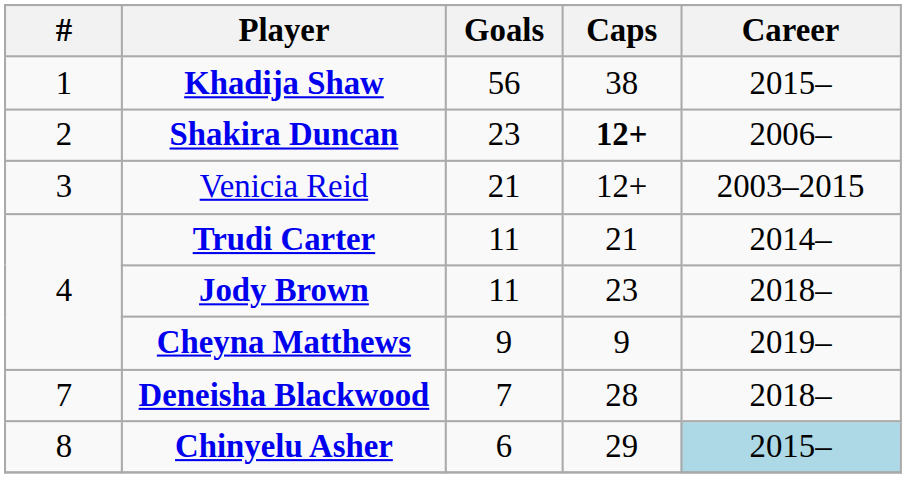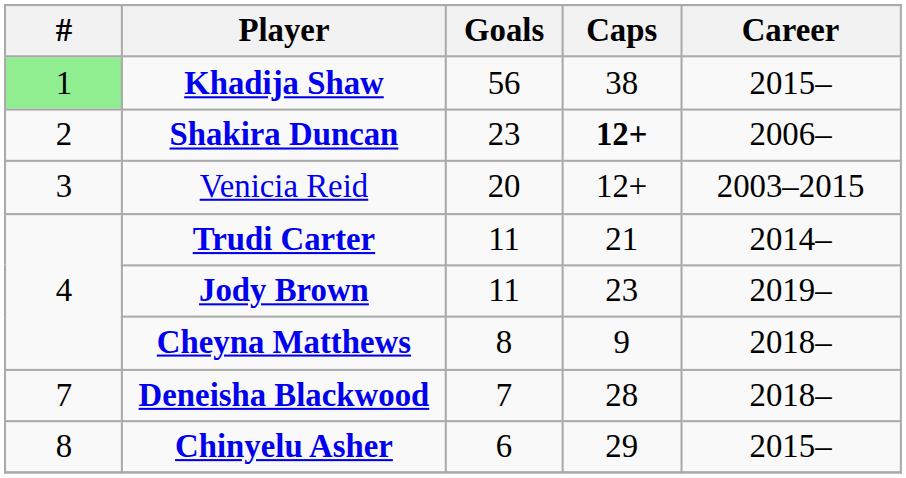 <table class="wikitable" style="text-align:center;">
 <tr>
 </tr>
 <tr>
 <th width=50px>#</th>
 <th style="width:150px;">Player</th>
 <th width=50px>Goals</th>
 <th width=50px>Caps</th>
 <th style="width:100px;">Career</th>
 </tr>
 <tr>
-<td>1</td>
+<td style="background: lightgreen;">1</td>
 <td><strong><a href='#'>Khadija Shaw</a></strong></td>
 <td>56</td>
 <td>38</td>
 <td>2015–</td>
 </tr>
 <tr>
 <td>2</td>
 <td><strong><a href='#'>Shakira Duncan</a></strong></td>
 <td>23</td>
 <td><strong>12+</strong></td>
 <td>2006–</td>
 </tr>
 <tr>
 <td>3</td>
 <td><a href='#'>Venicia Reid</a></td>
-<td>21</td>
+<td>20</td>
 <td>12+</td>
 <td>2003–2015</td>
 </tr>
 <tr>
 <td rowspan="3">4</td>
 <td><strong><a href='#'>Trudi Carter</a></strong></td>
 <td>11</td>
 <td>21</td>
 <td>2014–</td>
 </tr>
 <tr>
 <td><strong><a href='#'>Jody Brown</a></strong></td>
 <td>11</td>
 <td>23</td>
-<td>2018–</td>
+<td>2019–</td>
 </tr>
 <tr>
 <td><strong><a href='#'>Cheyna Matthews</a></strong></td>
+<td>8</td>
 <td>9</td>
-<td>9</td>
-<td>2019–</td>
+<td>2018–</td>
 </tr>
 <tr>
 <td>7</td>
 <td><strong><a href='#'>Deneisha Blackwood</a></strong></td>
 <td>7</td>
 <td>28</td>
 <td>2018–</td>
 </tr>
 <tr>
 <td>8</td>
 <td><strong><a href='#'>Chinyelu Asher</a></strong></td>
 <td>6</td>
 <td>29</td>
-<td style="background: lightblue;">2015–<br></td>
+<td>2015–<br></td>
 </tr>
 <tr>
 </tr>
 </table>
